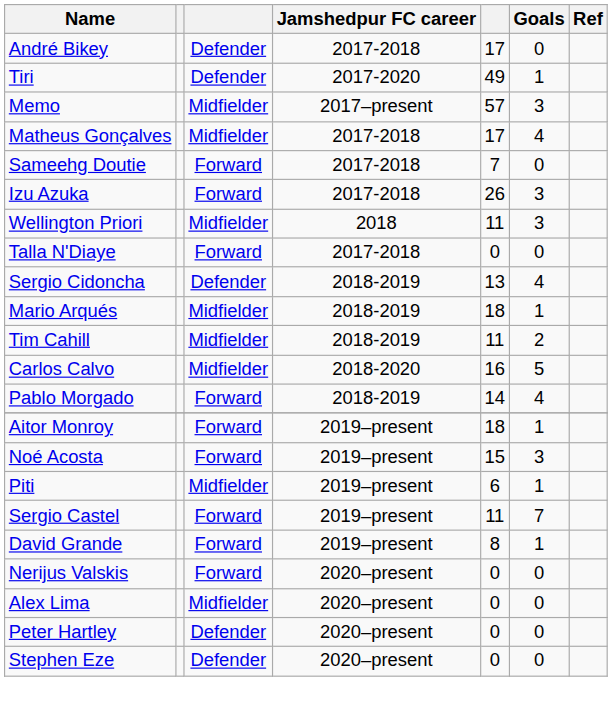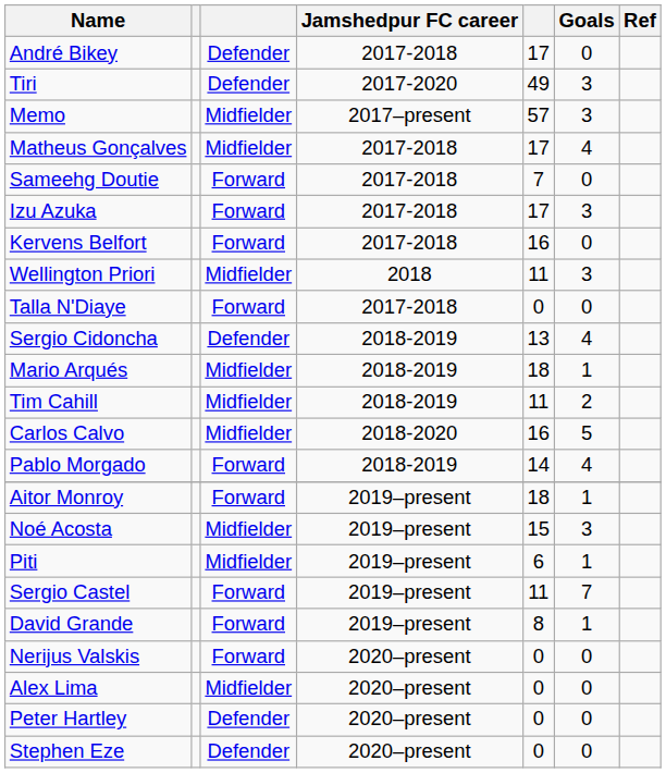 <table class="wikitable sortable" style="text-align:center;">
 <tr>
 <th>Name</th>
 <th></th>
 <th></th>
 <th>Jamshedpur FC career</th>
 <th data-sort-type="number"></th>
 <th data-sort-type="number">Goals</th>
 <th class="unsortable">Ref</th>
 </tr>
 <tr>
 <td align="left"><a href='#'>André Bikey</a></td>
 <td></td>
 <td data-sort-value=3><a href='#'>Defender</a></td>
 <td>2017-2018</td>
 <td>17</td>
 <td>0</td>
 <td></td>
 </tr>
 <tr>
 <td align="left"><a href='#'>Tiri</a></td>
 <td></td>
 <td data-sort-value=3><a href='#'>Defender</a></td>
 <td>2017-2020</td>
 <td>49</td>
-<td>1</td>
+<td>3</td>
 <td></td>
 </tr>
 <tr>
 <td align="left"><a href='#'>Memo</a></td>
 <td></td>
 <td data-sort-value=3><a href='#'>Midfielder</a></td>
 <td>2017–present</td>
 <td>57</td>
 <td>3</td>
 <td></td>
 </tr>
 <tr>
 <td align="left"><a href='#'>Matheus Gonçalves</a></td>
 <td></td>
 <td data-sort-value=3><a href='#'>Midfielder</a></td>
 <td>2017-2018</td>
 <td>17</td>
 <td>4</td>
 <td></td>
 </tr>
 <tr>
 <td align="left"><a href='#'>Sameehg Doutie</a></td>
 <td></td>
 <td data-sort-value=3><a href='#'>Forward</a></td>
 <td>2017-2018</td>
 <td>7</td>
 <td>0</td>
 <td></td>
 </tr>
 <tr>
 <td align="left"><a href='#'>Izu Azuka</a></td>
 <td></td>
 <td data-sort-value=3><a href='#'>Forward</a></td>
 <td>2017-2018</td>
-<td>26</td>
+<td>17</td>
 <td>3</td>
+<td></td>
+</tr>
+<tr>
+<td align="left"><a href='#'>Kervens Belfort</a></td>
+<td></td>
+<td data-sort-value=3><a href='#'>Forward</a></td>
+<td>2017-2018</td>
+<td>16</td>
+<td>0</td>
 <td></td>
 </tr>
 <tr>
 <td align="left"><a href='#'>Wellington Priori</a></td>
 <td></td>
 <td data-sort-value=3><a href='#'>Midfielder</a></td>
 <td>2018</td>
 <td>11</td>
 <td>3</td>
 <td></td>
 </tr>
 <tr>
 <td align="left"><a href='#'>Talla N'Diaye</a></td>
 <td></td>
 <td data-sort-value=3><a href='#'>Forward</a></td>
 <td>2017-2018</td>
 <td>0</td>
 <td>0</td>
 <td></td>
 </tr>
 <tr>
 <td align="left"><a href='#'>Sergio Cidoncha</a></td>
 <td></td>
 <td data-sort-value=3><a href='#'>Defender</a></td>
 <td>2018-2019</td>
 <td>13</td>
 <td>4</td>
 <td></td>
 </tr>
 <tr>
 <td align="left"><a href='#'>Mario Arqués</a></td>
 <td></td>
 <td data-sort-value=3><a href='#'>Midfielder</a></td>
 <td>2018-2019</td>
 <td>18</td>
 <td>1</td>
 <td></td>
 </tr>
 <tr>
 <td align="left"><a href='#'>Tim Cahill</a></td>
 <td></td>
 <td data-sort-value=3><a href='#'>Midfielder</a></td>
 <td>2018-2019</td>
 <td>11</td>
 <td>2</td>
 <td></td>
 </tr>
 <tr>
 <td align="left"><a href='#'>Carlos Calvo</a></td>
 <td></td>
 <td data-sort-value=3><a href='#'>Midfielder</a></td>
 <td>2018-2020</td>
 <td>16</td>
 <td>5</td>
 <td></td>
 </tr>
 <tr>
 <td align="left"><a href='#'>Pablo Morgado</a></td>
 <td></td>
 <td data-sort-value=3><a href='#'>Forward</a></td>
 <td>2018-2019</td>
 <td>14</td>
 <td>4</td>
 <td></td>
 </tr>
 <tr>
 </tr>
 <tr>
 <td align="left"><a href='#'>Aitor Monroy</a></td>
 <td></td>
 <td data-sort-value=3><a href='#'>Forward</a></td>
 <td>2019–present</td>
 <td>18</td>
 <td>1</td>
 <td></td>
 </tr>
 <tr>
 <td align="left"><a href='#'>Noé Acosta</a></td>
 <td></td>
-<td data-sort-value=3><a href='#'>Forward</a></td>
+<td data-sort-value=3><a href='#'>Midfielder</a></td>
 <td>2019–present</td>
 <td>15</td>
 <td>3</td>
 <td></td>
 </tr>
 <tr>
 <td align="left"><a href='#'>Piti</a></td>
 <td></td>
 <td data-sort-value=3><a href='#'>Midfielder</a></td>
 <td>2019–present</td>
 <td>6</td>
 <td>1</td>
 <td></td>
 </tr>
 <tr>
 <td align="left"><a href='#'>Sergio Castel</a></td>
 <td></td>
 <td data-sort-value=3><a href='#'>Forward</a></td>
 <td>2019–present</td>
 <td>11</td>
 <td>7</td>
 <td></td>
 </tr>
 <tr>
 <td align="left"><a href='#'>David Grande</a></td>
 <td></td>
 <td data-sort-value=3><a href='#'>Forward</a></td>
 <td>2019–present</td>
 <td>8</td>
 <td>1</td>
 <td></td>
 </tr>
 <tr>
 <td align="left"><a href='#'>Nerijus Valskis</a></td>
 <td></td>
 <td data-sort-value=3><a href='#'>Forward</a></td>
 <td>2020–present</td>
 <td>0</td>
 <td>0</td>
 <td></td>
 </tr>
 <tr>
 <td align="left"><a href='#'>Alex Lima</a></td>
 <td></td>
 <td data-sort-value=3><a href='#'>Midfielder</a></td>
 <td>2020–present</td>
 <td>0</td>
 <td>0</td>
 <td></td>
 </tr>
 <tr>
 <td align="left"><a href='#'>Peter Hartley</a></td>
 <td></td>
 <td data-sort-value=3><a href='#'>Defender</a></td>
 <td>2020–present</td>
 <td>0</td>
 <td>0</td>
 <td></td>
 </tr>
 <tr>
 <td align="left"><a href='#'>Stephen Eze</a></td>
 <td></td>
 <td data-sort-value=3><a href='#'>Defender</a></td>
 <td>2020–present</td>
 <td>0</td>
 <td>0</td>
 <td></td>
 </tr>
 </table>
